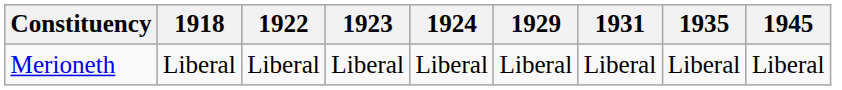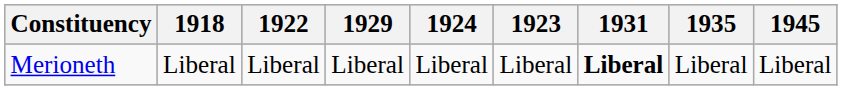 <table class="wikitable sortable">
 <tr>
 <th>Constituency</th>
 <th>1918</th>
 <th>1922</th>
+<th>1929</th>
+<th>1924</th>
 <th>1923</th>
-<th>1924</th>
-<th>1929</th>
 <th>1931</th>
 <th>1935</th>
 <th>1945</th>
 </tr>
 <tr>
 <td><a href='#'>Merioneth</a></td>
 <td bgcolor=>Liberal</td>
 <td bgcolor=>Liberal</td>
 <td bgcolor=>Liberal</td>
 <td bgcolor=>Liberal</td>
 <td bgcolor=>Liberal</td>
-<td bgcolor=>Liberal</td>
+<td bgcolor=><strong>Liberal</strong></td>
 <td bgcolor=>Liberal</td>
 <td bgcolor=>Liberal</td>
 </tr>
 </table>
